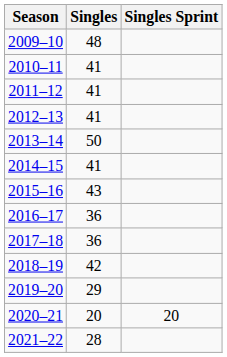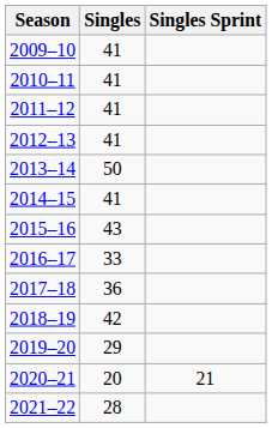 <table class="wikitable" style="text-align:center;">
 <tr>
 <th>Season</th>
 <th>Singles</th>
 <th>Singles Sprint</th>
 </tr>
 <tr>
 <td><a href='#'>2009–10</a></td>
-<td>48</td>
+<td>41</td>
 <td></td>
 </tr>
 <tr>
 <td><a href='#'>2010–11</a></td>
 <td>41</td>
 <td></td>
 </tr>
 <tr>
 <td><a href='#'>2011–12</a></td>
 <td>41</td>
 <td></td>
 </tr>
 <tr>
 <td><a href='#'>2012–13</a></td>
 <td>41</td>
 <td></td>
 </tr>
 <tr>
 <td><a href='#'>2013–14</a></td>
 <td>50</td>
 <td></td>
 </tr>
 <tr>
 <td><a href='#'>2014–15</a></td>
 <td>41</td>
 <td></td>
 </tr>
 <tr>
 <td><a href='#'>2015–16</a></td>
 <td>43</td>
 <td></td>
 </tr>
 <tr>
 <td><a href='#'>2016–17</a></td>
-<td>36</td>
+<td>33</td>
 <td></td>
 </tr>
 <tr>
 <td><a href='#'>2017–18</a></td>
 <td>36</td>
 <td></td>
 </tr>
 <tr>
 <td><a href='#'>2018–19</a></td>
 <td>42</td>
 <td></td>
 </tr>
 <tr>
 <td><a href='#'>2019–20</a></td>
 <td>29</td>
 <td></td>
 </tr>
 <tr>
 <td><a href='#'>2020–21</a></td>
 <td>20</td>
-<td>20</td>
+<td>21</td>
 </tr>
 <tr>
 <td><a href='#'>2021–22</a></td>
 <td>28</td>
 <td></td>
 </tr>
 </table>
